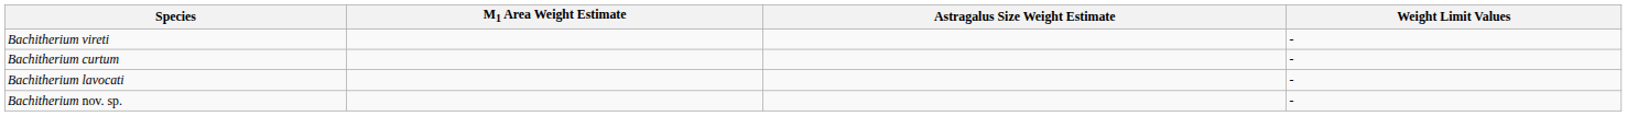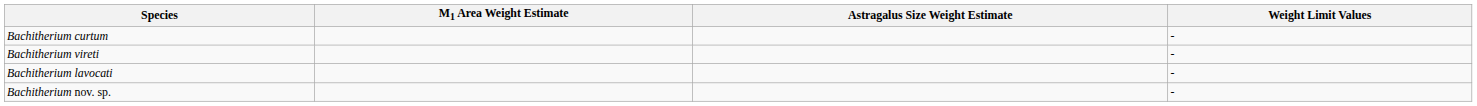 <table class="wikitable sortable mw-collapsible mw-collapsed" width=100%>
 <tr>
 <th scope="col">Species</th>
 <th scope="col">M<sub>1</sub> Area Weight Estimate</th>
 <th scope="col">Astragalus Size Weight Estimate</th>
 <th scope="col">Weight Limit Values</th>
 </tr>
 <tr>
-<td><em>Bachitherium vireti</em></td>
+<td><em>Bachitherium curtum</em></td>
 <td></td>
 <td></td>
 <td> - </td>
 </tr>
 <tr>
-<td><em>Bachitherium curtum</em></td>
+<td><em>Bachitherium vireti</em></td>
 <td></td>
 <td></td>
 <td> - </td>
 </tr>
 <tr>
 <td><em>Bachitherium lavocati</em></td>
 <td></td>
 <td></td>
 <td> - </td>
 </tr>
 <tr>
 <td><em>Bachitherium</em> nov. sp.</td>
 <td></td>
 <td></td>
 <td> - </td>
 </tr>
 </table>
